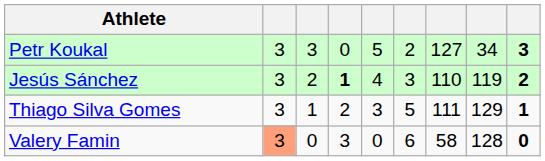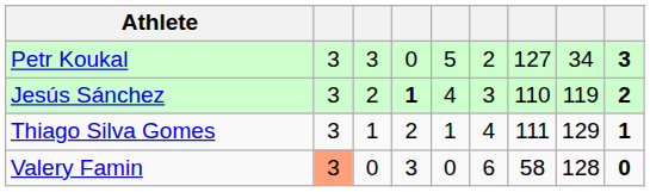 <table class=wikitable style="text-align:center">
 <tr>
 <th width=210>Athlete</th>
 <th width=20></th>
 <th width=20></th>
 <th width=20></th>
 <th width=20></th>
 <th width=20></th>
 <th width=20></th>
 <th width=20></th>
 <th width=20></th>
 </tr>
 <tr bgcolor=ccffcc>
 <td style="text-align:left"> <a href='#'>Petr Koukal</a></td>
 <td>3</td>
 <td>3</td>
 <td>0</td>
 <td>5</td>
 <td>2</td>
 <td>127</td>
 <td>34</td>
 <td><strong>3</strong></td>
 </tr>
 <tr bgcolor=ccffcc>
 <td style="text-align:left"> <a href='#'>Jesús Sánchez</a></td>
 <td>3</td>
 <td>2</td>
 <td><strong>1</strong></td>
 <td>4</td>
 <td>3</td>
 <td>110</td>
 <td>119</td>
 <td><strong>2</strong></td>
 </tr>
 <tr>
 <td style="text-align:left"> <a href='#'>Thiago Silva Gomes</a></td>
 <td>3</td>
 <td>1</td>
 <td>2</td>
-<td>3</td>
-<td>5</td>
+<td>1</td>
+<td>4</td>
 <td>111</td>
 <td>129</td>
 <td><strong>1</strong></td>
 </tr>
 <tr>
 <td style="text-align:left"> <a href='#'>Valery Famin</a></td>
 <td style="background: lightsalmon;">3</td>
 <td>0</td>
 <td>3</td>
 <td>0</td>
 <td>6</td>
 <td>58</td>
 <td>128</td>
 <td><strong>0</strong></td>
 </tr>
 </table>
